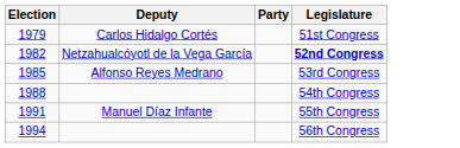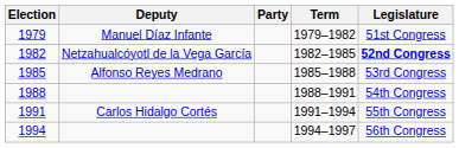 <table class="wikitable sortable" style="text-align: center">
 <tr>
 <th>Election</th>
 <th class="unsortable">Deputy</th>
 <th class="unsortable">Party</th>
+<th class="unsortable">Term</th>
 <th class="unsortable">Legislature</th>
 </tr>
 <tr>
 <td><a href='#'>1979</a></td>
-<td><a href='#'>Carlos Hidalgo Cortés</a></td>
+<td><a href='#'>Manuel Díaz Infante</a></td>
 <td></td>
+<td>1979–1982</td>
 <td><a href='#'>51st Congress</a></td>
 </tr>
 <tr>
 <td><a href='#'>1982</a></td>
 <td><a href='#'>Netzahualcóyotl de la Vega García</a></td>
 <td></td>
+<td>1982–1985</td>
 <td><strong><a href='#'>52nd Congress</a></strong></td>
 </tr>
 <tr>
 <td><a href='#'>1985</a></td>
 <td><a href='#'>Alfonso Reyes Medrano</a></td>
 <td></td>
+<td>1985–1988</td>
 <td><a href='#'>53rd Congress</a></td>
 </tr>
 <tr>
 <td><a href='#'>1988</a></td>
 <td></td>
 <td></td>
+<td>1988–1991</td>
 <td><a href='#'>54th Congress</a></td>
 </tr>
 <tr>
 <td><a href='#'>1991</a></td>
-<td><a href='#'>Manuel Díaz Infante</a></td>
+<td><a href='#'>Carlos Hidalgo Cortés</a></td>
 <td></td>
+<td>1991–1994</td>
 <td><a href='#'>55th Congress</a></td>
 </tr>
 <tr>
 <td><a href='#'>1994</a></td>
 <td></td>
 <td></td>
+<td>1994–1997</td>
 <td><a href='#'>56th Congress</a></td>
 </tr>
 </table>
